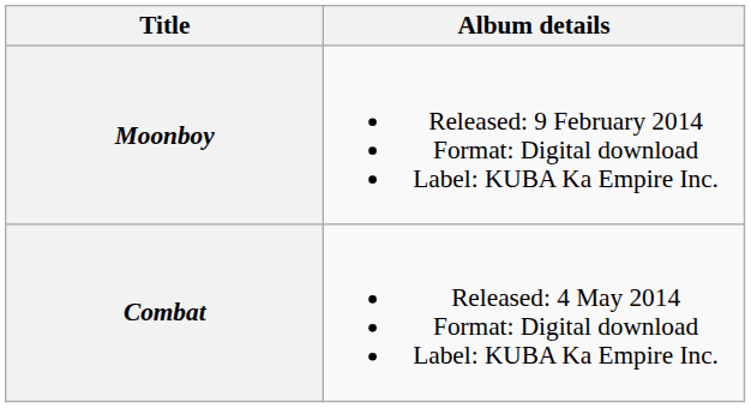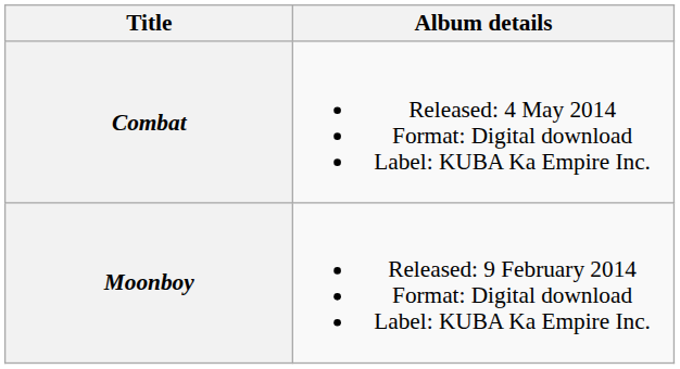 <table class="wikitable plainrowheaders" style="text-align:center;">
 <tr>
 <th scope="col" style="width:12em;">Title</th>
 <th scope="col" style="width:16em;">Album details</th>
 </tr>
 <tr>
+<th scope="row"><em>Combat</em></th>
+<td><br><ul><li>Released: 4 May 2014</li><li>Format: Digital download</li><li>Label: KUBA Ka Empire Inc.</li></ul></td>
+</tr>
+<tr>
 <th scope="row"><em>Moonboy</em></th>
 <td><br><ul><li>Released: 9 February 2014</li><li>Format: Digital download</li><li>Label: KUBA Ka Empire Inc.</li></ul></td>
 </tr>
-<tr>
-<th scope="row"><em>Combat</em></th>
-<td><br><ul><li>Released: 4 May 2014</li><li>Format: Digital download</li><li>Label: KUBA Ka Empire Inc.</li></ul></td>
-</tr>
 </table>
